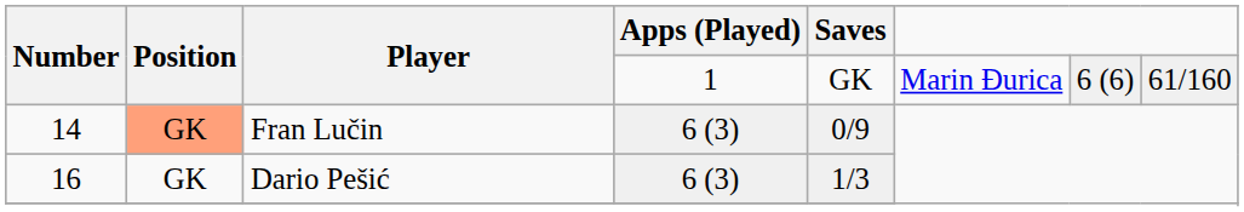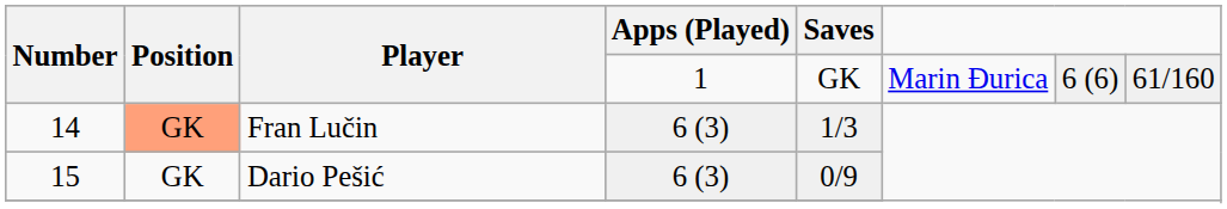 <table class="wikitable sortable" style="font-size: 95%; text-align: center;">
 <tr>
 <th width=40 rowspan="2" align="center"><strong>Number</strong></th>
 <th width=40 rowspan="2" align="center"><strong>Position</strong></th>
 <th width=180 rowspan="2" align="center"><strong>Player</strong></th>
 <th>Apps (Played)</th>
 <th>Saves</th>
 </tr>
 <tr>
 <td>1</td>
 <td>GK</td>
 <td style="text-align:left;"> <a href='#'>Marin Đurica</a></td>
 <td style="background: #F0F0F0">6 (6)</td>
 <td style="background: #F0F0F0">61/160</td>
 </tr>
 <tr>
 <td>14</td>
 <td style="background: lightsalmon;">GK</td>
 <td style="text-align:left;"> Fran Lučin</td>
 <td style="background: #F0F0F0">6 (3)</td>
-<td style="background: #F0F0F0">0/9</td>
+<td style="background: #F0F0F0">1/3</td>
 </tr>
 <tr>
-<td>16</td>
+<td>15</td>
 <td>GK</td>
 <td style="text-align:left;"> Dario Pešić</td>
 <td style="background: #F0F0F0">6 (3)</td>
-<td style="background: #F0F0F0">1/3</td>
+<td style="background: #F0F0F0">0/9</td>
 </tr>
 <tr>
 </tr>
 </table>
